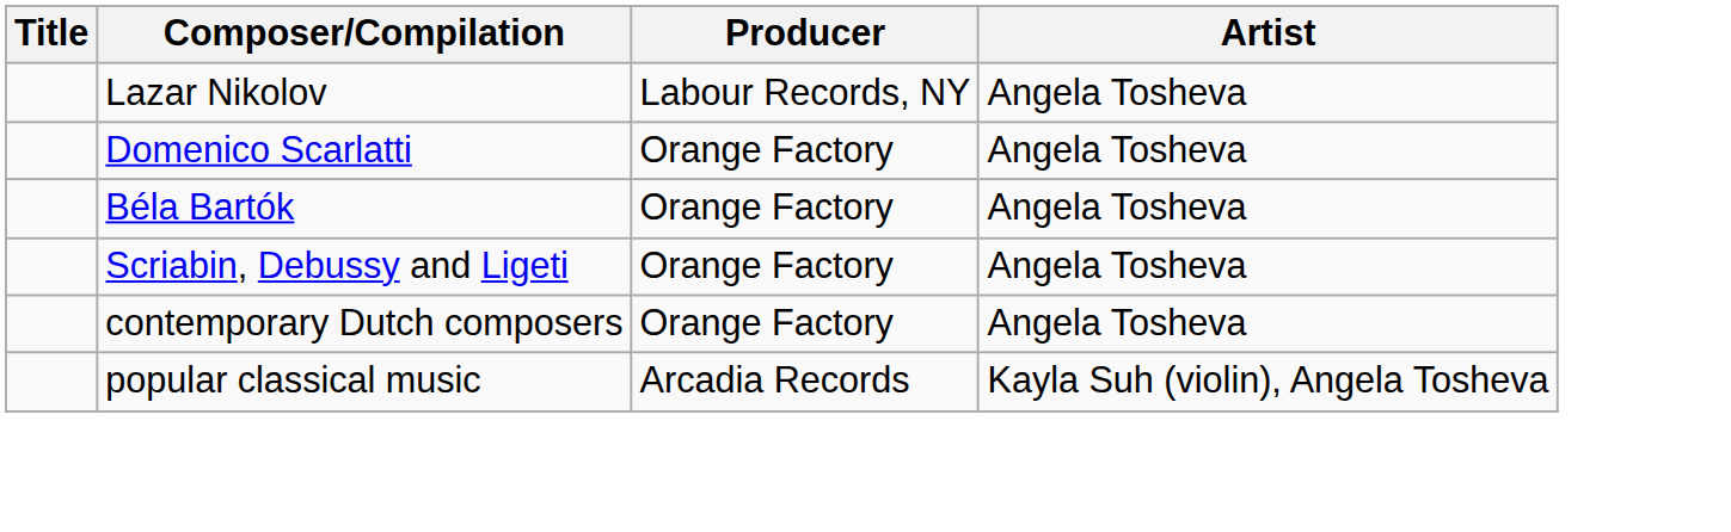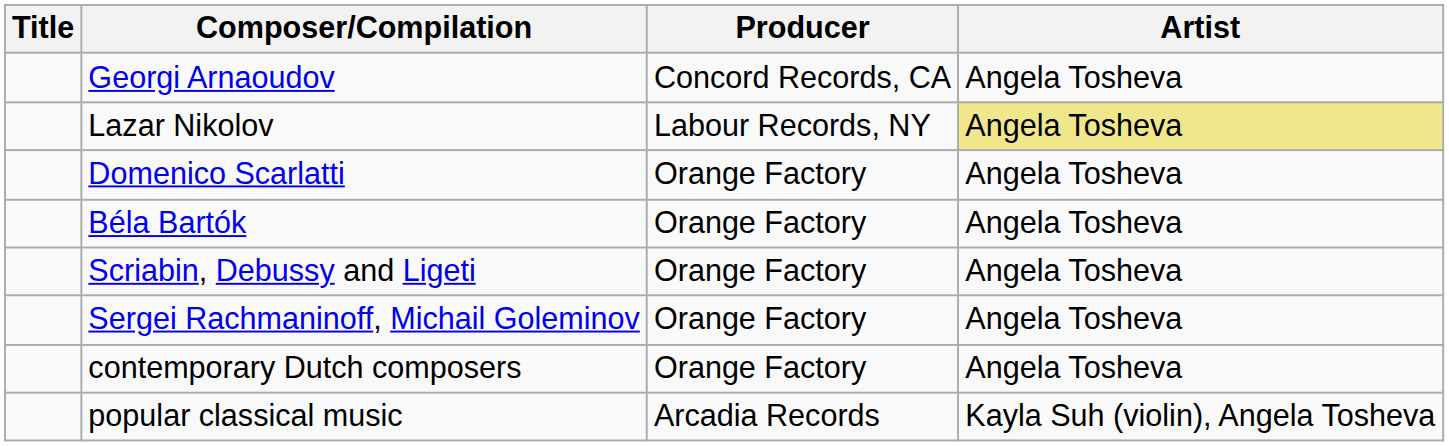 <table class="wikitable">
 <tr>
 <th>Title</th>
 <th>Composer/Compilation</th>
 <th>Producer</th>
 <th>Artist</th>
 </tr>
 <tr>
 <td></td>
+<td><a href='#'>Georgi Arnaoudov</a></td>
+<td>Concord Records, CA</td>
+<td>Angela Tosheva</td>
+</tr>
+<tr>
+<td></td>
 <td>Lazar Nikolov</td>
 <td>Labour Records, NY</td>
-<td>Angela Tosheva</td>
+<td style="background: khaki;">Angela Tosheva</td>
 </tr>
 <tr>
 <td></td>
 <td><a href='#'>Domenico Scarlatti</a></td>
 <td>Orange Factory</td>
 <td>Angela Tosheva</td>
 </tr>
 <tr>
 <td></td>
 <td><a href='#'>Béla Bartók</a></td>
 <td>Orange Factory</td>
 <td>Angela Tosheva</td>
 </tr>
 <tr>
 <td></td>
 <td><a href='#'>Scriabin</a>, <a href='#'>Debussy</a> and <a href='#'>Ligeti</a></td>
 <td>Orange Factory</td>
 <td>Angela Tosheva</td>
 </tr>
 <tr>
 <td></td>
+<td><a href='#'>Sergei Rachmaninoff</a>, <a href='#'>Michail Goleminov</a></td>
+<td>Orange Factory</td>
+<td>Angela Tosheva</td>
+</tr>
+<tr>
+<td></td>
 <td>contemporary Dutch composers</td>
 <td>Orange Factory</td>
 <td>Angela Tosheva</td>
 </tr>
 <tr>
 <td></td>
 <td>popular classical music</td>
 <td>Arcadia Records</td>
 <td>Kayla Suh (violin), Angela Tosheva</td>
 </tr>
 </table>
